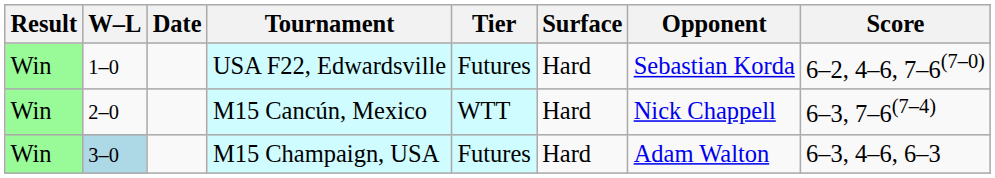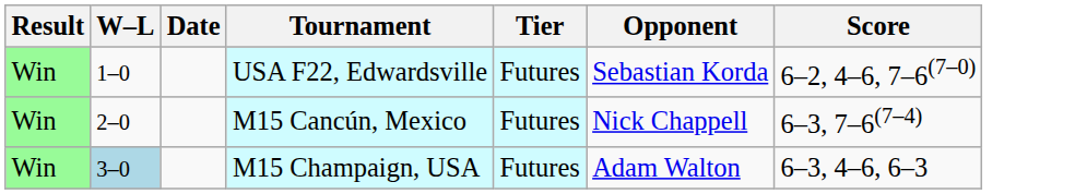 <table class="sortable wikitable">
 <tr>
 <th>Result</th>
 <th class="unsortable">W–L</th>
 <th>Date</th>
 <th>Tournament</th>
 <th>Tier</th>
-<th>Surface</th>
 <th>Opponent</th>
 <th class="unsortable">Score</th>
 </tr>
 <tr>
 <td bgcolor=98FB98>Win</td>
 <td><small>1–0</small></td>
 <td></td>
 <td style="background:#cffcff;">USA F22, Edwardsville</td>
 <td style="background:#cffcff;">Futures</td>
-<td>Hard</td>
 <td> <a href='#'>Sebastian Korda</a></td>
 <td>6–2, 4–6, 7–6<sup>(7–0)</sup></td>
 </tr>
 <tr>
 <td bgcolor=98FB98>Win</td>
 <td><small>2–0</small></td>
 <td></td>
 <td style="background:#cffcff;">M15 Cancún, Mexico</td>
-<td style="background:#cffcff;">WTT</td>
-<td>Hard</td>
+<td style="background:#cffcff;">Futures</td>
 <td> <a href='#'>Nick Chappell</a></td>
 <td>6–3, 7–6<sup>(7–4)</sup></td>
 </tr>
 <tr>
 <td bgcolor=98FB98>Win</td>
 <td style="background: lightblue;"><small>3–0</small></td>
 <td></td>
 <td style="background:#cffcff;">M15 Champaign, USA</td>
 <td style="background:#cffcff;">Futures</td>
-<td>Hard</td>
 <td> <a href='#'>Adam Walton</a></td>
 <td>6–3, 4–6, 6–3</td>
 </tr>
 </table>
